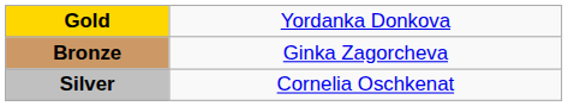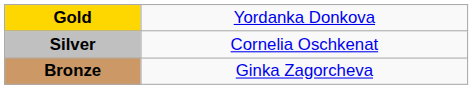 <table class="wikitable" style="text-align:center; " width="35%">
 <tr>
 <td bgcolor="gold"><strong>Gold</strong></td>
 <td><a href='#'>Yordanka Donkova</a><br>  <small><em></em></small></td>
 </tr>
 <tr>
+<td bgcolor="silver"><strong>Silver</strong></td>
+<td><a href='#'>Cornelia Oschkenat</a><br>  <small><em></em></small></td>
+</tr>
+<tr>
 <td bgcolor="CC9966"><strong>Bronze</strong></td>
 <td><a href='#'>Ginka Zagorcheva</a><br>  <small><em></em></small></td>
 </tr>
-<tr>
-<td bgcolor="silver"><strong>Silver</strong></td>
-<td><a href='#'>Cornelia Oschkenat</a><br>  <small><em></em></small></td>
-</tr>
 </table>
